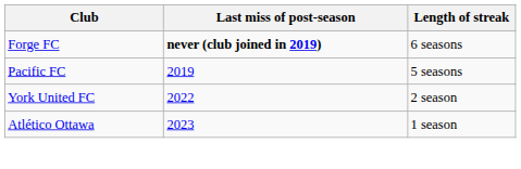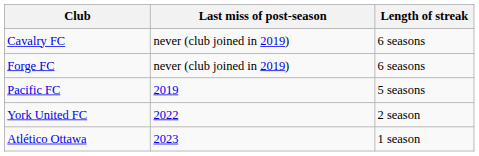 <table class="wikitable sortable" style="font-size:1.00em; line-height:1.5em;">
 <tr>
 <th width="180pt">Club</th>
 <th width="280pt">Last miss of post-season</th>
 <th width="120pt">Length of streak</th>
 </tr>
 <tr>
+<td align="left"><a href='#'>Cavalry FC</a></td>
+<td>never (club joined in <a href='#'>2019</a>)</td>
+<td>6 seasons</td>
+</tr>
+<tr>
 <td align="left"><a href='#'>Forge FC</a></td>
-<td><strong>never (club joined in <a href='#'>2019</a>)</strong></td>
+<td>never (club joined in <a href='#'>2019</a>)</td>
 <td>6 seasons</td>
 </tr>
 <tr>
 <td align="left"><a href='#'>Pacific FC</a></td>
 <td><a href='#'>2019</a></td>
 <td>5 seasons</td>
 </tr>
 <tr>
 <td align="left"><a href='#'>York United FC</a></td>
 <td><a href='#'>2022</a></td>
 <td>2 season</td>
 </tr>
 <tr>
 <td align="left"><a href='#'>Atlético Ottawa</a></td>
 <td><a href='#'>2023</a></td>
 <td>1 season</td>
 </tr>
 </table>
